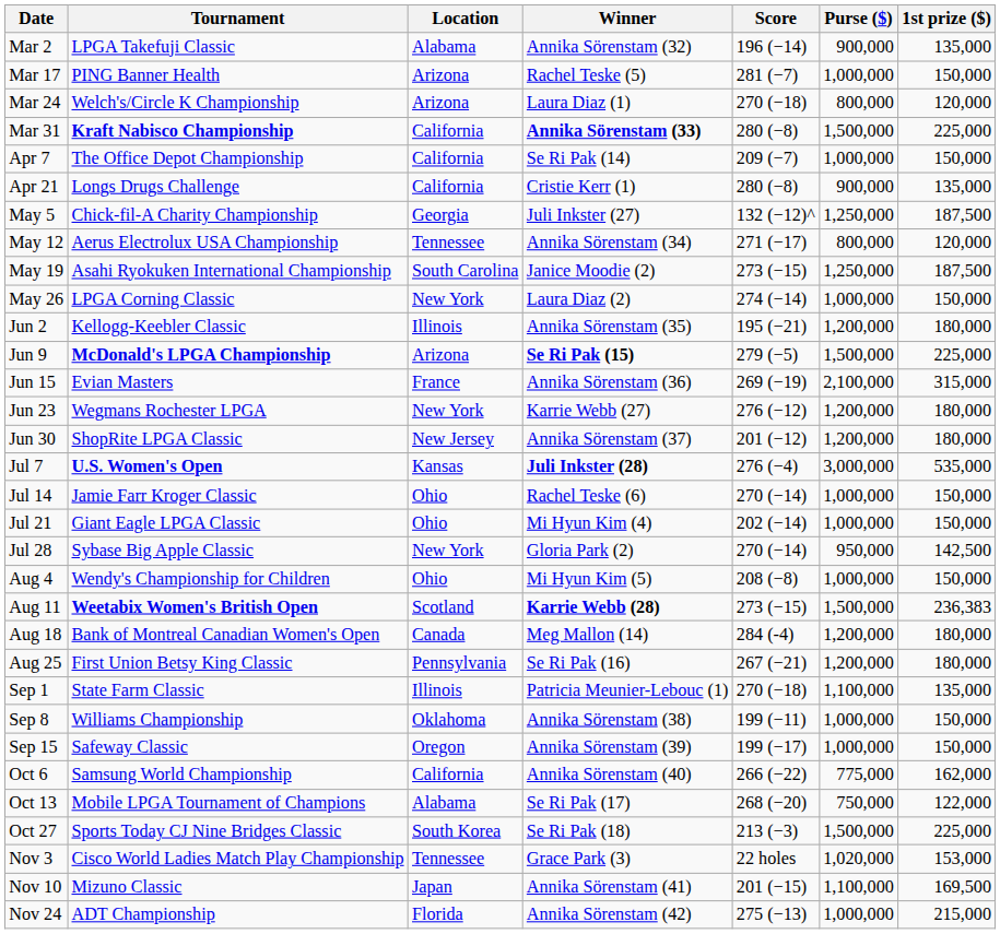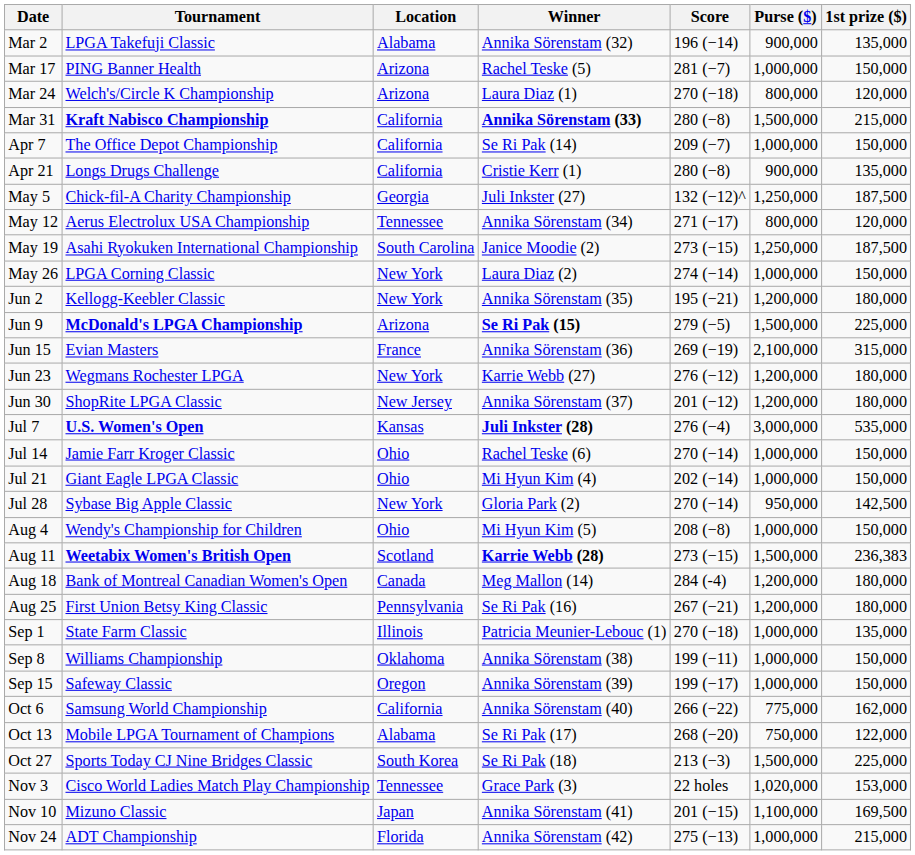 <table class="wikitable sortable">
 <tr>
 <th>Date</th>
 <th>Tournament</th>
 <th>Location</th>
 <th>Winner</th>
 <th>Score</th>
 <th>Purse (<a href='#'>$</a>)</th>
 <th>1st prize ($)</th>
 </tr>
 <tr>
 <td>Mar 2</td>
 <td><a href='#'>LPGA Takefuji Classic</a></td>
 <td><a href='#'>Alabama</a></td>
 <td> <a href='#'>Annika Sörenstam</a> (32)</td>
 <td>196 (−14)</td>
 <td align=right>900,000</td>
 <td align=right>135,000</td>
 </tr>
 <tr>
 <td>Mar 17</td>
 <td><a href='#'>PING Banner Health</a></td>
 <td><a href='#'>Arizona</a></td>
 <td> <a href='#'>Rachel Teske</a> (5)</td>
 <td>281 (−7)</td>
 <td align=right>1,000,000</td>
 <td align=right>150,000</td>
 </tr>
 <tr>
 <td>Mar 24</td>
 <td><a href='#'>Welch's/Circle K Championship</a></td>
 <td><a href='#'>Arizona</a></td>
 <td> <a href='#'>Laura Diaz</a> (1)</td>
 <td>270 (−18)</td>
 <td align=right>800,000</td>
 <td align=right>120,000</td>
 </tr>
 <tr>
 <td>Mar 31</td>
 <td><strong><a href='#'>Kraft Nabisco Championship</a></strong></td>
 <td><a href='#'>California</a></td>
 <td> <strong><a href='#'>Annika Sörenstam</a> (33)</strong></td>
 <td>280 (−8)</td>
 <td align=right>1,500,000</td>
-<td align=right>225,000</td>
+<td align=right>215,000</td>
 </tr>
 <tr>
 <td>Apr 7</td>
 <td><a href='#'>The Office Depot Championship</a></td>
 <td><a href='#'>California</a></td>
 <td> <a href='#'>Se Ri Pak</a> (14)</td>
 <td>209 (−7)</td>
 <td align=right>1,000,000</td>
 <td align=right>150,000</td>
 </tr>
 <tr>
 <td>Apr 21</td>
 <td><a href='#'>Longs Drugs Challenge</a></td>
 <td><a href='#'>California</a></td>
 <td> <a href='#'>Cristie Kerr</a> (1)</td>
 <td>280 (−8)</td>
 <td align=right>900,000</td>
 <td align=right>135,000</td>
 </tr>
 <tr>
 <td>May 5</td>
 <td><a href='#'>Chick-fil-A Charity Championship</a></td>
 <td><a href='#'>Georgia</a></td>
 <td> <a href='#'>Juli Inkster</a> (27)</td>
 <td>132 (−12)^</td>
 <td align=right>1,250,000</td>
 <td align=right>187,500</td>
 </tr>
 <tr>
 <td>May 12</td>
 <td><a href='#'>Aerus Electrolux USA Championship</a></td>
 <td><a href='#'>Tennessee</a></td>
 <td> <a href='#'>Annika Sörenstam</a> (34)</td>
 <td>271 (−17)</td>
 <td align=right>800,000</td>
 <td align=right>120,000</td>
 </tr>
 <tr>
 <td>May 19</td>
 <td><a href='#'>Asahi Ryokuken International Championship</a></td>
 <td><a href='#'>South Carolina</a></td>
 <td> <a href='#'>Janice Moodie</a> (2)</td>
 <td>273 (−15)</td>
 <td align=right>1,250,000</td>
 <td align=right>187,500</td>
 </tr>
 <tr>
 <td>May 26</td>
 <td><a href='#'>LPGA Corning Classic</a></td>
 <td><a href='#'>New York</a></td>
 <td> <a href='#'>Laura Diaz</a> (2)</td>
 <td>274 (−14)</td>
 <td align=right>1,000,000</td>
 <td align=right>150,000</td>
 </tr>
 <tr>
 <td>Jun 2</td>
 <td><a href='#'>Kellogg-Keebler Classic</a></td>
-<td><a href='#'>Illinois</a></td>
+<td><a href='#'>New York</a></td>
 <td> <a href='#'>Annika Sörenstam</a> (35)</td>
 <td>195 (−21)</td>
 <td align=right>1,200,000</td>
 <td align=right>180,000</td>
 </tr>
 <tr>
 <td>Jun 9</td>
 <td><strong><a href='#'>McDonald's LPGA Championship</a></strong></td>
 <td><a href='#'>Arizona</a></td>
 <td> <strong><a href='#'>Se Ri Pak</a> (15)</strong></td>
 <td>279 (−5)</td>
 <td align=right>1,500,000</td>
 <td align=right>225,000</td>
 </tr>
 <tr>
 <td>Jun 15</td>
 <td><a href='#'>Evian Masters</a></td>
 <td><a href='#'>France</a></td>
 <td> <a href='#'>Annika Sörenstam</a> (36)</td>
 <td>269 (−19)</td>
 <td align=right>2,100,000</td>
 <td align=right>315,000</td>
 </tr>
 <tr>
 <td>Jun 23</td>
 <td><a href='#'>Wegmans Rochester LPGA</a></td>
 <td><a href='#'>New York</a></td>
 <td> <a href='#'>Karrie Webb</a> (27)</td>
 <td>276 (−12)</td>
 <td align=right>1,200,000</td>
 <td align=right>180,000</td>
 </tr>
 <tr>
 <td>Jun 30</td>
 <td><a href='#'>ShopRite LPGA Classic</a></td>
 <td><a href='#'>New Jersey</a></td>
 <td> <a href='#'>Annika Sörenstam</a> (37)</td>
 <td>201 (−12)</td>
 <td align=right>1,200,000</td>
 <td align=right>180,000</td>
 </tr>
 <tr>
 <td>Jul 7</td>
 <td><strong><a href='#'>U.S. Women's Open</a></strong></td>
 <td><a href='#'>Kansas</a></td>
 <td> <strong><a href='#'>Juli Inkster</a> (28)</strong></td>
 <td>276 (−4)</td>
 <td align=right>3,000,000</td>
 <td align=right>535,000</td>
 </tr>
 <tr>
 <td>Jul 14</td>
 <td><a href='#'>Jamie Farr Kroger Classic</a></td>
 <td><a href='#'>Ohio</a></td>
 <td> <a href='#'>Rachel Teske</a> (6)</td>
 <td>270 (−14)</td>
 <td align=right>1,000,000</td>
 <td align=right>150,000</td>
 </tr>
 <tr>
 <td>Jul 21</td>
 <td><a href='#'>Giant Eagle LPGA Classic</a></td>
 <td><a href='#'>Ohio</a></td>
 <td> <a href='#'>Mi Hyun Kim</a> (4)</td>
 <td>202 (−14)</td>
 <td align=right>1,000,000</td>
 <td align=right>150,000</td>
 </tr>
 <tr>
 <td>Jul 28</td>
 <td><a href='#'>Sybase Big Apple Classic</a></td>
 <td><a href='#'>New York</a></td>
 <td> <a href='#'>Gloria Park</a> (2)</td>
 <td>270 (−14)</td>
 <td align=right>950,000</td>
 <td align=right>142,500</td>
 </tr>
 <tr>
 <td>Aug 4</td>
 <td><a href='#'>Wendy's Championship for Children</a></td>
 <td><a href='#'>Ohio</a></td>
 <td> <a href='#'>Mi Hyun Kim</a> (5)</td>
 <td>208 (−8)</td>
 <td align=right>1,000,000</td>
 <td align=right>150,000</td>
 </tr>
 <tr>
 <td>Aug 11</td>
 <td><strong><a href='#'>Weetabix Women's British Open</a></strong></td>
 <td><a href='#'>Scotland</a></td>
 <td> <strong><a href='#'>Karrie Webb</a> (28)</strong></td>
 <td>273 (−15)</td>
 <td align=right>1,500,000</td>
 <td align=right>236,383</td>
 </tr>
 <tr>
 <td>Aug 18</td>
 <td><a href='#'>Bank of Montreal Canadian Women's Open</a></td>
 <td><a href='#'>Canada</a></td>
 <td> <a href='#'>Meg Mallon</a> (14)</td>
 <td>284 (-4)</td>
 <td align=right>1,200,000</td>
 <td align=right>180,000</td>
 </tr>
 <tr>
 <td>Aug 25</td>
 <td><a href='#'>First Union Betsy King Classic</a></td>
 <td><a href='#'>Pennsylvania</a></td>
 <td> <a href='#'>Se Ri Pak</a> (16)</td>
 <td>267 (−21)</td>
 <td align=right>1,200,000</td>
 <td align=right>180,000</td>
 </tr>
 <tr>
 <td>Sep 1</td>
 <td><a href='#'>State Farm Classic</a></td>
 <td><a href='#'>Illinois</a></td>
 <td> <a href='#'>Patricia Meunier-Lebouc</a> (1)</td>
 <td>270 (−18)</td>
-<td align=right>1,100,000</td>
+<td align=right>1,000,000</td>
 <td align=right>135,000</td>
 </tr>
 <tr>
 <td>Sep 8</td>
 <td><a href='#'>Williams Championship</a></td>
 <td><a href='#'>Oklahoma</a></td>
 <td> <a href='#'>Annika Sörenstam</a> (38)</td>
 <td>199 (−11)</td>
 <td align=right>1,000,000</td>
 <td align=right>150,000</td>
 </tr>
 <tr>
 <td>Sep 15</td>
 <td><a href='#'>Safeway Classic</a></td>
 <td><a href='#'>Oregon</a></td>
 <td> <a href='#'>Annika Sörenstam</a> (39)</td>
 <td>199 (−17)</td>
 <td align=right>1,000,000</td>
 <td align=right>150,000</td>
 </tr>
 <tr>
 <td>Oct 6</td>
 <td><a href='#'>Samsung World Championship</a></td>
 <td><a href='#'>California</a></td>
 <td> <a href='#'>Annika Sörenstam</a> (40)</td>
 <td>266 (−22)</td>
 <td align=right>775,000</td>
 <td align=right>162,000</td>
 </tr>
 <tr>
 <td>Oct 13</td>
 <td><a href='#'>Mobile LPGA Tournament of Champions</a></td>
 <td><a href='#'>Alabama</a></td>
 <td> <a href='#'>Se Ri Pak</a> (17)</td>
 <td>268 (−20)</td>
 <td align=right>750,000</td>
 <td align=right>122,000</td>
 </tr>
 <tr>
 <td>Oct 27</td>
 <td><a href='#'>Sports Today CJ Nine Bridges Classic</a></td>
 <td><a href='#'>South Korea</a></td>
 <td> <a href='#'>Se Ri Pak</a> (18)</td>
 <td>213 (−3)</td>
 <td align=right>1,500,000</td>
 <td align=right>225,000</td>
 </tr>
 <tr>
 <td>Nov 3</td>
 <td><a href='#'>Cisco World Ladies Match Play Championship</a></td>
 <td><a href='#'>Tennessee</a></td>
 <td> <a href='#'>Grace Park</a> (3)</td>
 <td>22 holes</td>
 <td align=right>1,020,000</td>
 <td align=right>153,000</td>
 </tr>
 <tr>
 <td>Nov 10</td>
 <td><a href='#'>Mizuno Classic</a></td>
 <td><a href='#'>Japan</a></td>
 <td> <a href='#'>Annika Sörenstam</a> (41)</td>
 <td>201 (−15)</td>
 <td align=right>1,100,000</td>
 <td align=right>169,500</td>
 </tr>
 <tr>
 <td>Nov 24</td>
 <td><a href='#'>ADT Championship</a></td>
 <td><a href='#'>Florida</a></td>
 <td> <a href='#'>Annika Sörenstam</a> (42)</td>
 <td>275 (−13)</td>
 <td align=right>1,000,000</td>
 <td align=right>215,000</td>
 </tr>
 </table>
